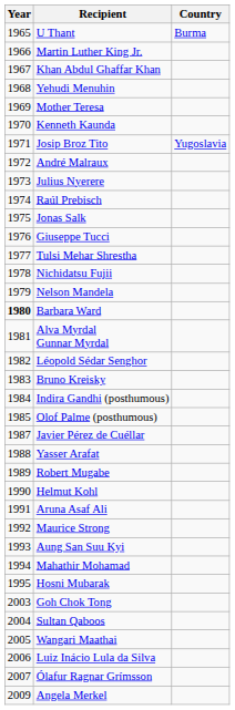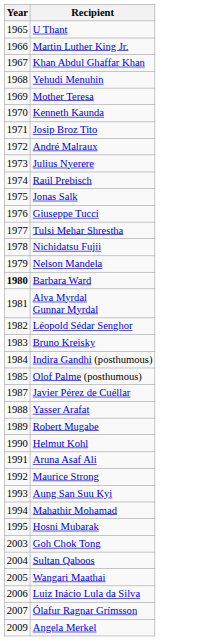 <table class="wikitable sortable">
 <tr>
 <th>Year</th>
 <th>Recipient</th>
-<th>Country</th>
 </tr>
 <tr>
 <td>1965</td>
 <td><a href='#'>U Thant</a></td>
-<td> <a href='#'>Burma</a></td>
 </tr>
 <tr>
 <td>1966</td>
 <td><a href='#'>Martin Luther King Jr.</a></td>
-<td></td>
 </tr>
 <tr>
 <td>1967</td>
 <td><a href='#'>Khan Abdul Ghaffar Khan</a></td>
-<td></td>
 </tr>
 <tr>
 <td>1968</td>
 <td><a href='#'>Yehudi Menuhin</a></td>
-<td></td>
 </tr>
 <tr>
 <td>1969</td>
 <td><a href='#'>Mother Teresa</a></td>
-<td></td>
 </tr>
 <tr>
 <td>1970</td>
 <td><a href='#'>Kenneth Kaunda</a></td>
-<td></td>
 </tr>
 <tr>
 <td>1971</td>
 <td><a href='#'>Josip Broz Tito</a></td>
-<td> <a href='#'>Yugoslavia</a></td>
 </tr>
 <tr>
 <td>1972</td>
 <td><a href='#'>André Malraux</a></td>
-<td></td>
 </tr>
 <tr>
 <td>1973</td>
 <td><a href='#'>Julius Nyerere</a></td>
-<td></td>
 </tr>
 <tr>
 <td>1974</td>
 <td><a href='#'>Raúl Prebisch</a></td>
-<td></td>
 </tr>
 <tr>
 <td>1975</td>
 <td><a href='#'>Jonas Salk</a></td>
-<td></td>
 </tr>
 <tr>
 <td>1976</td>
 <td><a href='#'>Giuseppe Tucci</a></td>
-<td></td>
 </tr>
 <tr>
 <td>1977</td>
 <td><a href='#'>Tulsi Mehar Shrestha</a></td>
-<td></td>
 </tr>
 <tr>
 <td>1978</td>
 <td><a href='#'>Nichidatsu Fujii</a></td>
-<td></td>
 </tr>
 <tr>
 <td>1979</td>
 <td><a href='#'>Nelson Mandela</a></td>
-<td></td>
 </tr>
 <tr>
 <td><strong>1980</strong></td>
 <td><a href='#'>Barbara Ward</a></td>
-<td></td>
 </tr>
 <tr>
 <td>1981</td>
 <td><a href='#'>Alva Myrdal</a> <br> <a href='#'>Gunnar Myrdal</a></td>
-<td></td>
 </tr>
 <tr>
 <td>1982</td>
 <td><a href='#'>Léopold Sédar Senghor</a></td>
-<td></td>
 </tr>
 <tr>
 <td>1983</td>
 <td><a href='#'>Bruno Kreisky</a></td>
-<td></td>
 </tr>
 <tr>
 <td>1984</td>
 <td><a href='#'>Indira Gandhi</a> (posthumous)</td>
-<td></td>
 </tr>
 <tr>
 <td>1985</td>
 <td><a href='#'>Olof Palme</a> (posthumous)</td>
-<td></td>
 </tr>
 <tr>
 <td>1987</td>
 <td><a href='#'>Javier Pérez de Cuéllar</a></td>
-<td></td>
 </tr>
 <tr>
 <td>1988</td>
 <td><a href='#'>Yasser Arafat</a></td>
-<td></td>
 </tr>
 <tr>
 <td>1989</td>
 <td><a href='#'>Robert Mugabe</a></td>
-<td></td>
 </tr>
 <tr>
 <td>1990</td>
 <td><a href='#'>Helmut Kohl</a></td>
-<td></td>
 </tr>
 <tr>
 <td>1991</td>
 <td><a href='#'>Aruna Asaf Ali</a></td>
-<td></td>
 </tr>
 <tr>
 <td>1992</td>
 <td><a href='#'>Maurice Strong</a></td>
-<td></td>
 </tr>
 <tr>
 <td>1993</td>
 <td><a href='#'>Aung San Suu Kyi</a></td>
-<td></td>
 </tr>
 <tr>
 <td>1994</td>
 <td><a href='#'>Mahathir Mohamad</a></td>
-<td></td>
 </tr>
 <tr>
 <td>1995</td>
 <td><a href='#'>Hosni Mubarak</a></td>
-<td></td>
 </tr>
 <tr>
 <td>2003</td>
 <td><a href='#'>Goh Chok Tong</a></td>
-<td></td>
 </tr>
 <tr>
 <td>2004</td>
 <td><a href='#'>Sultan Qaboos</a></td>
-<td></td>
 </tr>
 <tr>
 <td>2005</td>
 <td><a href='#'>Wangari Maathai</a></td>
-<td></td>
 </tr>
 <tr>
 <td>2006</td>
 <td><a href='#'>Luiz Inácio Lula da Silva</a></td>
-<td></td>
 </tr>
 <tr>
 <td>2007</td>
 <td><a href='#'>Ólafur Ragnar Grímsson</a></td>
-<td></td>
 </tr>
 <tr>
 <td>2009</td>
 <td><a href='#'>Angela Merkel</a></td>
-<td></td>
 </tr>
 </table>
